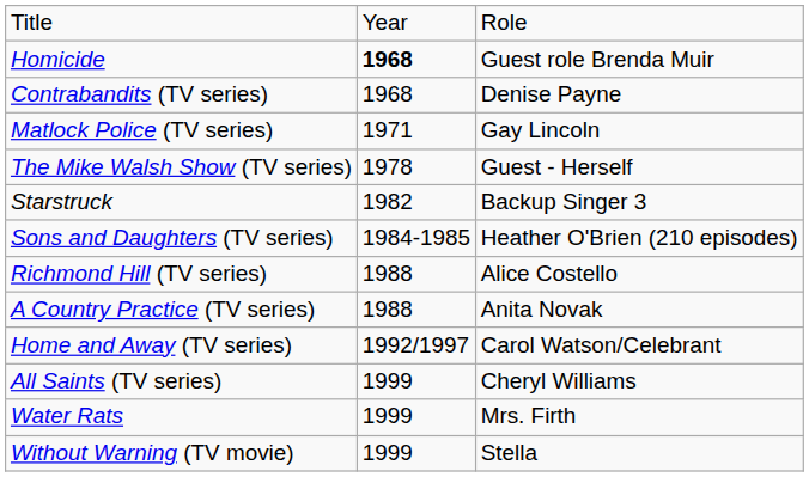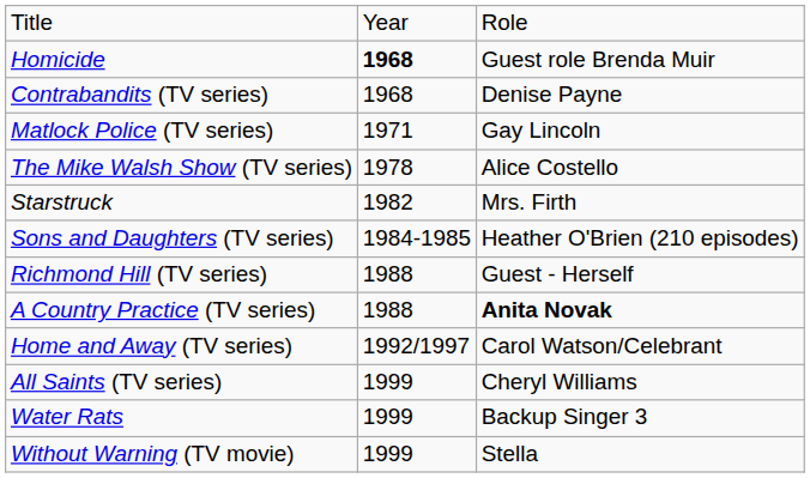 <table class="wikitable">
 <tr>
 <td>Title</td>
 <td>Year</td>
 <td>Role</td>
 </tr>
 <tr>
 <td><em><a href='#'>Homicide</a></em></td>
 <td><strong>1968</strong></td>
 <td>Guest role Brenda Muir</td>
 </tr>
 <tr>
 <td><em><a href='#'>Contrabandits</a></em> (TV series)</td>
 <td>1968</td>
 <td>Denise Payne</td>
 </tr>
 <tr>
 <td><em><a href='#'>Matlock Police</a></em> (TV series)</td>
 <td>1971</td>
 <td>Gay Lincoln</td>
 </tr>
 <tr>
 <td><em><a href='#'>The Mike Walsh Show</a></em> (TV series)</td>
 <td>1978</td>
-<td>Guest - Herself</td>
+<td>Alice Costello</td>
 </tr>
 <tr>
 <td><em>Starstruck</em></td>
 <td>1982</td>
-<td>Backup Singer 3</td>
+<td>Mrs. Firth</td>
 </tr>
 <tr>
 <td><em><a href='#'>Sons and Daughters</a></em> (TV series)</td>
 <td>1984-1985</td>
 <td>Heather O'Brien (210 episodes)</td>
 </tr>
 <tr>
 <td><em><a href='#'>Richmond Hill</a></em> (TV series)</td>
 <td>1988</td>
-<td>Alice Costello</td>
+<td>Guest - Herself</td>
 </tr>
 <tr>
 <td><em><a href='#'>A Country Practice</a></em> (TV series)</td>
 <td>1988</td>
-<td>Anita Novak</td>
+<td><strong>Anita Novak</strong></td>
 </tr>
 <tr>
 <td><em><a href='#'>Home and Away</a></em> (TV series)</td>
 <td>1992/1997</td>
 <td>Carol Watson/Celebrant</td>
 </tr>
 <tr>
 <td><em><a href='#'>All Saints</a></em> (TV series)</td>
 <td>1999</td>
 <td>Cheryl Williams</td>
 </tr>
 <tr>
 <td><em><a href='#'>Water Rats</a></em></td>
 <td>1999</td>
-<td>Mrs. Firth</td>
+<td>Backup Singer 3</td>
 </tr>
 <tr>
 <td><em><a href='#'>Without Warning</a></em> (TV movie)</td>
 <td>1999</td>
 <td>Stella</td>
 </tr>
 </table>
